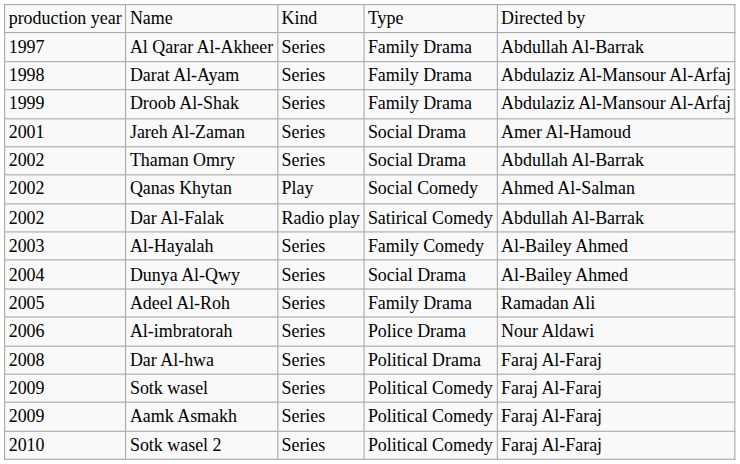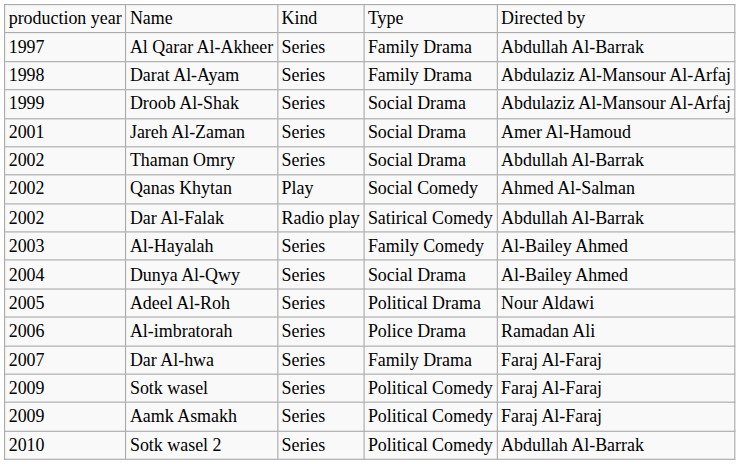 <table class="wikitable">
 <tr>
 <td>production year</td>
 <td>Name</td>
 <td>Kind</td>
 <td>Type</td>
 <td>Directed by</td>
 </tr>
 <tr>
 <td>1997</td>
 <td>Al Qarar Al-Akheer</td>
 <td>Series</td>
 <td>Family Drama</td>
 <td>Abdullah Al-Barrak</td>
 </tr>
 <tr>
 <td>1998</td>
 <td>Darat Al-Ayam</td>
 <td>Series</td>
 <td>Family Drama</td>
 <td>Abdulaziz Al-Mansour Al-Arfaj</td>
 </tr>
 <tr>
 <td>1999</td>
 <td>Droob Al-Shak</td>
 <td>Series</td>
-<td>Family Drama</td>
+<td>Social Drama</td>
 <td>Abdulaziz Al-Mansour Al-Arfaj</td>
 </tr>
 <tr>
 <td>2001</td>
 <td>Jareh Al-Zaman</td>
 <td>Series</td>
 <td>Social Drama</td>
 <td>Amer Al-Hamoud</td>
 </tr>
 <tr>
 <td>2002</td>
 <td>Thaman Omry</td>
 <td>Series</td>
 <td>Social Drama</td>
 <td>Abdullah Al-Barrak</td>
 </tr>
 <tr>
 <td>2002</td>
 <td>Qanas Khytan</td>
 <td>Play</td>
 <td>Social Comedy</td>
 <td>Ahmed Al-Salman</td>
 </tr>
 <tr>
 <td>2002</td>
 <td>Dar Al-Falak</td>
 <td>Radio play</td>
 <td>Satirical Comedy</td>
 <td>Abdullah Al-Barrak</td>
 </tr>
 <tr>
 <td>2003</td>
 <td>Al-Hayalah</td>
 <td>Series</td>
 <td>Family Comedy</td>
 <td>Al-Bailey Ahmed</td>
 </tr>
 <tr>
 <td>2004</td>
 <td>Dunya Al-Qwy</td>
 <td>Series</td>
 <td>Social Drama</td>
 <td>Al-Bailey Ahmed</td>
 </tr>
 <tr>
 <td>2005</td>
 <td>Adeel Al-Roh</td>
 <td>Series</td>
-<td>Family Drama</td>
-<td>Ramadan Ali</td>
+<td>Political Drama</td>
+<td>Nour Aldawi</td>
 </tr>
 <tr>
 <td>2006</td>
 <td>Al-imbratorah</td>
 <td>Series</td>
 <td>Police Drama</td>
-<td>Nour Aldawi</td>
+<td>Ramadan Ali</td>
 </tr>
 <tr>
-<td>2008</td>
+<td>2007</td>
 <td>Dar Al-hwa</td>
 <td>Series</td>
-<td>Political Drama</td>
+<td>Family Drama</td>
 <td>Faraj Al-Faraj</td>
 </tr>
 <tr>
 <td>2009</td>
 <td>Sotk wasel</td>
 <td>Series</td>
 <td>Political Comedy</td>
 <td>Faraj Al-Faraj</td>
 </tr>
 <tr>
 <td>2009</td>
 <td>Aamk Asmakh</td>
 <td>Series</td>
 <td>Political Comedy</td>
 <td>Faraj Al-Faraj</td>
 </tr>
 <tr>
 <td>2010</td>
 <td>Sotk wasel 2</td>
 <td>Series</td>
 <td>Political Comedy</td>
-<td>Faraj Al-Faraj</td>
+<td>Abdullah Al-Barrak</td>
 </tr>
 </table>
